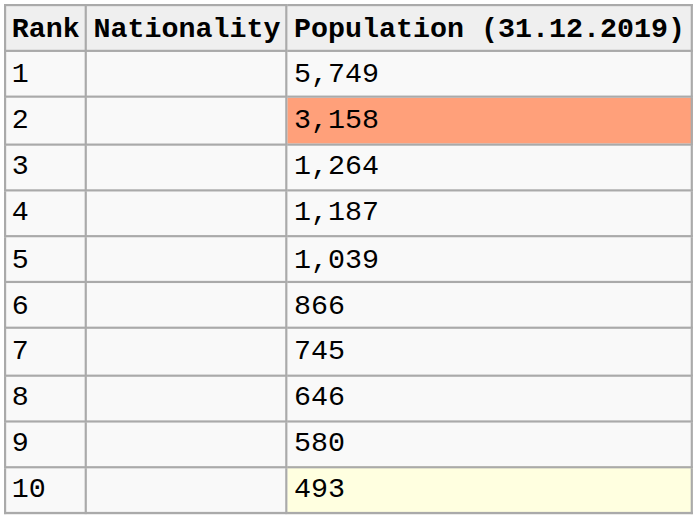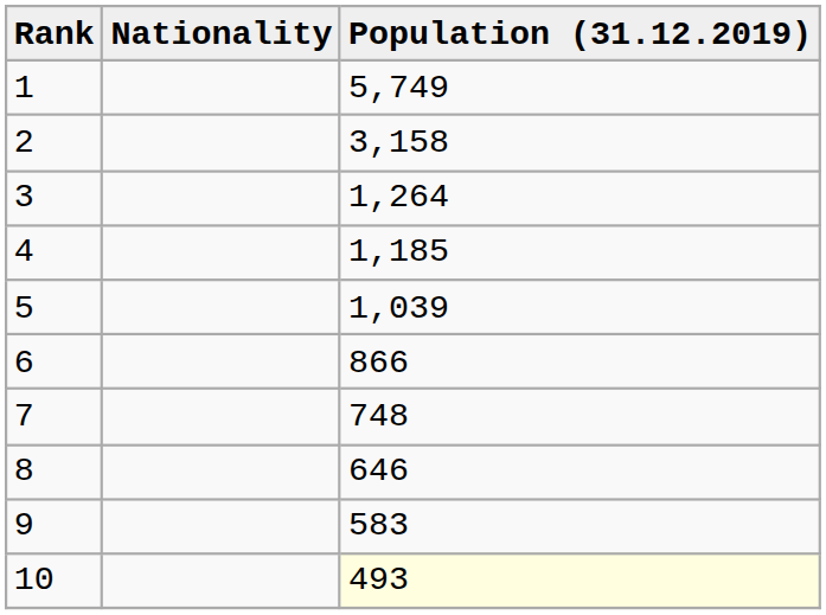 <table class="wikitable">
 <tr>
 <th style="background:#efefef;">Rank</th>
 <th style="background:#efefef;">Nationality</th>
 <th style="background:#efefef;">Population (31.12.2019)</th>
 </tr>
 <tr>
 <td>1</td>
 <td></td>
 <td>5,749</td>
 </tr>
 <tr>
 <td>2</td>
 <td></td>
-<td style="background: lightsalmon;">3,158</td>
+<td>3,158</td>
 </tr>
 <tr>
 <td>3</td>
 <td></td>
 <td>1,264</td>
 </tr>
 <tr>
 <td>4</td>
 <td></td>
-<td>1,187</td>
+<td>1,185</td>
 </tr>
 <tr>
 <td>5</td>
 <td></td>
 <td>1,039</td>
 </tr>
 <tr>
 <td>6</td>
 <td></td>
 <td>866</td>
 </tr>
 <tr>
 <td>7</td>
 <td></td>
-<td>745</td>
+<td>748</td>
 </tr>
 <tr>
 <td>8</td>
 <td></td>
 <td>646</td>
 </tr>
 <tr>
 <td>9</td>
 <td></td>
-<td>580</td>
+<td>583</td>
 </tr>
 <tr>
 <td>10</td>
 <td></td>
 <td style="background: lightyellow;">493</td>
 </tr>
 <tr>
 </tr>
 </table>
